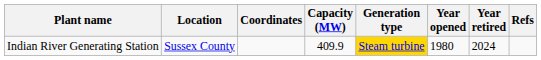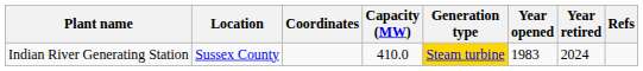 <table class="wikitable sortable">
 <tr>
 <th>Plant name</th>
 <th>Location</th>
 <th>Coordinates</th>
 <th>Capacity<br>(<a href='#'>MW</a>)</th>
 <th>Generation<br>type</th>
 <th>Year<br>opened</th>
 <th>Year <br>retired</th>
 <th>Refs</th>
 </tr>
 <tr>
 <td>Indian River Generating Station</td>
 <td><a href='#'>Sussex County</a></td>
 <td></td>
-<td align=center>409.9</td>
+<td align=center>410.0</td>
 <td style="background: gold;"><a href='#'>Steam turbine</a></td>
-<td>1980</td>
+<td>1983</td>
 <td>2024</td>
 <td></td>
 </tr>
 </table>
